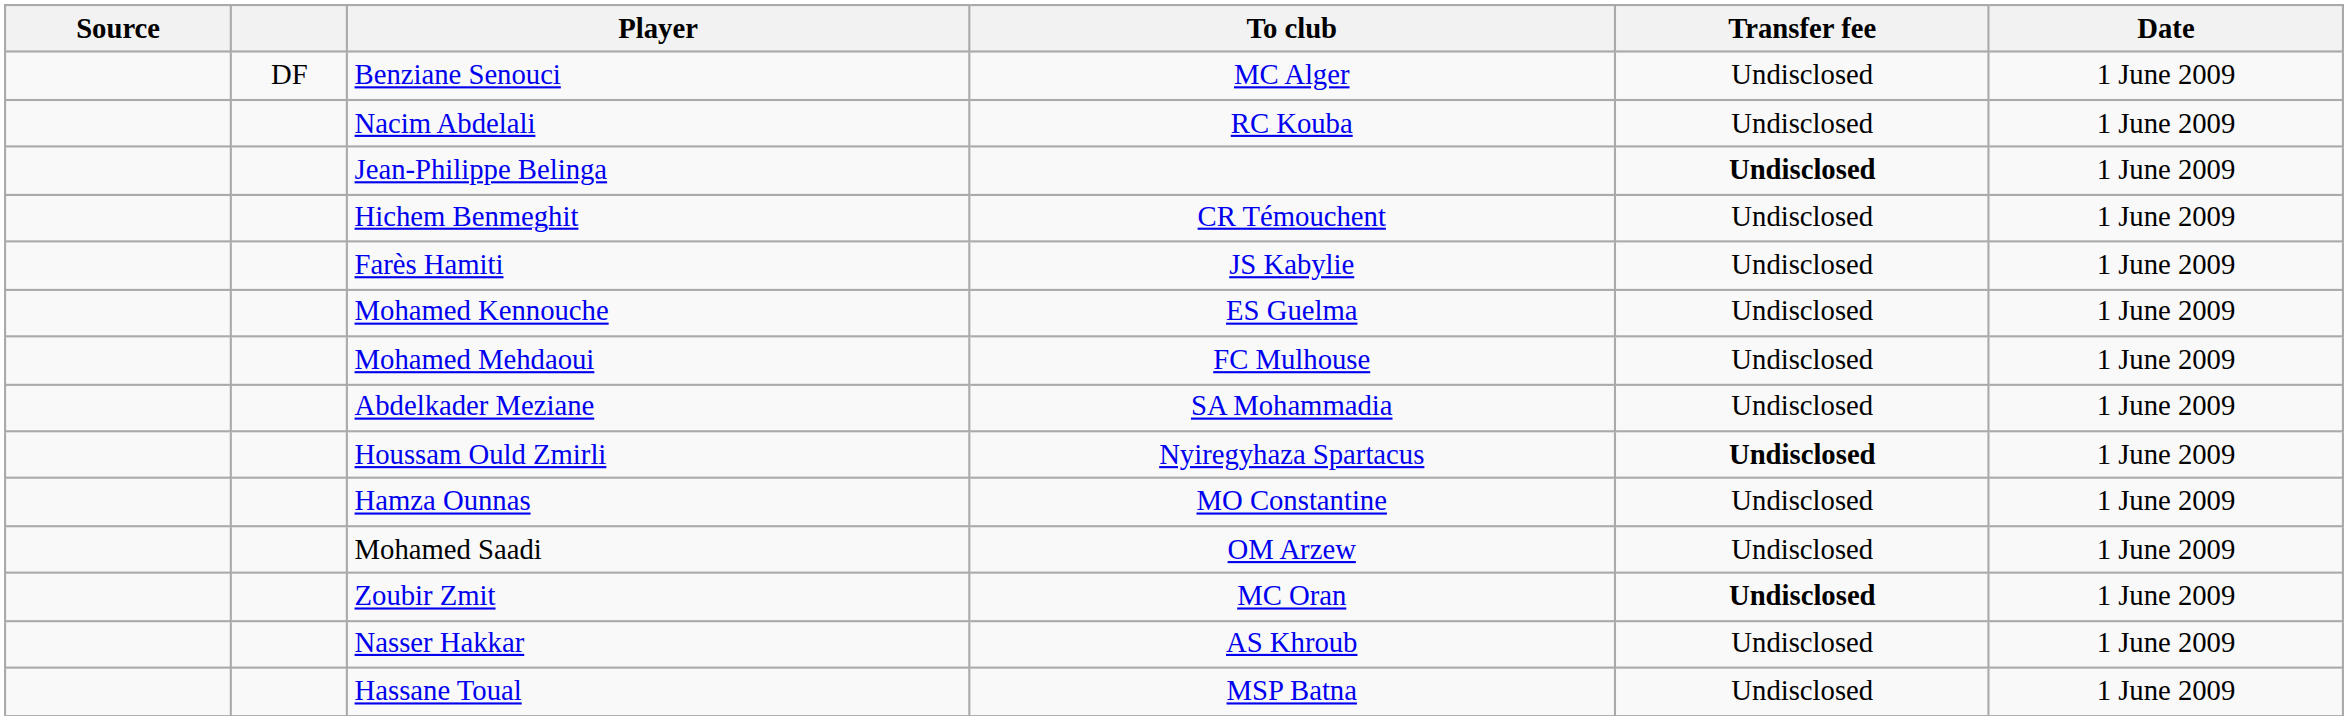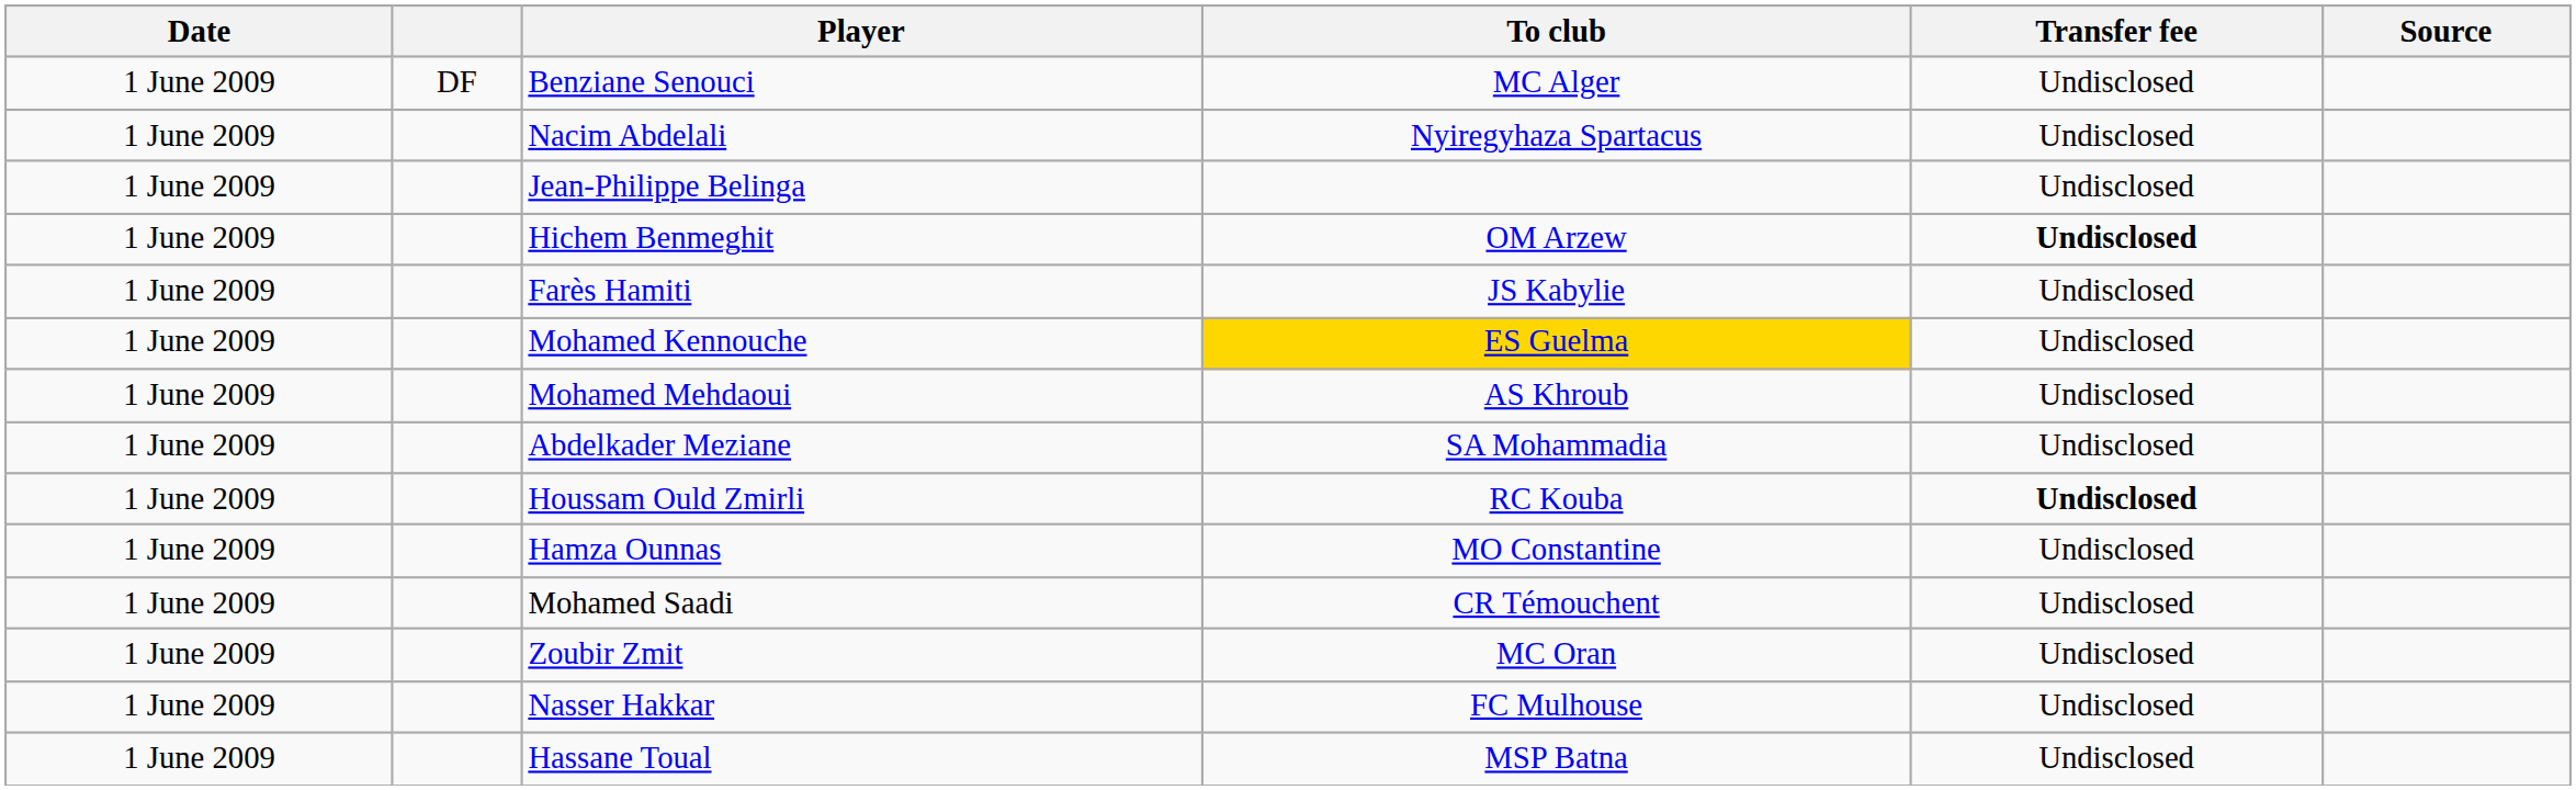 <table class="wikitable sortable" style="width:70%; text-align:center; font-size:85%; text-align:centre;">
 <tr>
-<th>Source</th>
+<th>Date</th>
 <th></th>
 <th>Player</th>
 <th>To club</th>
 <th>Transfer fee</th>
-<th>Date</th>
+<th>Source</th>
 </tr>
 <tr>
-<td></td>
+<td>1 June 2009</td>
 <td>DF</td>
 <td align=left> <a href='#'>Benziane Senouci</a></td>
 <td><a href='#'>MC Alger</a></td>
 <td>Undisclosed</td>
-<td>1 June 2009</td>
+<td></td>
 </tr>
 <tr>
-<td></td>
+<td>1 June 2009</td>
 <td></td>
 <td align=left> <a href='#'>Nacim Abdelali</a></td>
-<td><a href='#'>RC Kouba </a></td>
+<td> <a href='#'>Nyiregyhaza Spartacus</a></td>
 <td>Undisclosed</td>
-<td>1 June 2009</td>
+<td></td>
 </tr>
 <tr>
-<td></td>
+<td>1 June 2009</td>
 <td></td>
 <td align=left> <a href='#'>Jean-Philippe Belinga</a></td>
 <td></td>
-<td><strong>Undisclosed</strong></td>
-<td>1 June 2009</td>
+<td>Undisclosed</td>
+<td></td>
 </tr>
 <tr>
-<td></td>
+<td>1 June 2009</td>
 <td></td>
 <td align=left> <a href='#'>Hichem Benmeghit</a></td>
-<td><a href='#'>CR Témouchent</a></td>
-<td>Undisclosed</td>
-<td>1 June 2009</td>
+<td><a href='#'>OM Arzew</a></td>
+<td><strong>Undisclosed</strong></td>
+<td></td>
 </tr>
 <tr>
-<td></td>
+<td>1 June 2009</td>
 <td></td>
 <td align=left> <a href='#'>Farès Hamiti</a></td>
 <td><a href='#'>JS Kabylie </a></td>
 <td>Undisclosed</td>
-<td>1 June 2009</td>
+<td></td>
 </tr>
 <tr>
-<td></td>
+<td>1 June 2009</td>
 <td></td>
 <td align=left> <a href='#'>Mohamed Kennouche</a></td>
-<td><a href='#'>ES Guelma</a></td>
+<td style="background: gold;"><a href='#'>ES Guelma</a></td>
 <td>Undisclosed</td>
-<td>1 June 2009</td>
+<td></td>
 </tr>
 <tr>
-<td></td>
+<td>1 June 2009</td>
 <td></td>
 <td align=left> <a href='#'>Mohamed Mehdaoui</a></td>
-<td> <a href='#'>FC Mulhouse</a></td>
+<td><a href='#'>AS Khroub</a></td>
 <td>Undisclosed</td>
-<td>1 June 2009</td>
+<td></td>
 </tr>
 <tr>
-<td></td>
+<td>1 June 2009</td>
 <td></td>
 <td align=left> <a href='#'>Abdelkader Meziane</a></td>
 <td><a href='#'>SA Mohammadia</a></td>
 <td>Undisclosed</td>
-<td>1 June 2009</td>
+<td></td>
 </tr>
 <tr>
-<td></td>
+<td>1 June 2009</td>
 <td></td>
 <td align=left> <a href='#'>Houssam Ould Zmirli</a></td>
-<td> <a href='#'>Nyiregyhaza Spartacus</a></td>
+<td><a href='#'>RC Kouba </a></td>
 <td><strong>Undisclosed</strong></td>
-<td>1 June 2009</td>
+<td></td>
 </tr>
 <tr>
-<td></td>
+<td>1 June 2009</td>
 <td></td>
 <td align=left> <a href='#'>Hamza Ounnas</a></td>
 <td><a href='#'>MO Constantine</a></td>
 <td>Undisclosed</td>
-<td>1 June 2009</td>
+<td></td>
 </tr>
 <tr>
-<td></td>
+<td>1 June 2009</td>
 <td></td>
 <td align=left> Mohamed Saadi</td>
-<td><a href='#'>OM Arzew</a></td>
+<td><a href='#'>CR Témouchent</a></td>
 <td>Undisclosed</td>
-<td>1 June 2009</td>
+<td></td>
 </tr>
 <tr>
-<td></td>
+<td>1 June 2009</td>
 <td></td>
 <td align=left> <a href='#'>Zoubir Zmit</a></td>
 <td><a href='#'>MC Oran</a></td>
-<td><strong>Undisclosed</strong></td>
-<td>1 June 2009</td>
+<td>Undisclosed</td>
+<td></td>
 </tr>
 <tr>
-<td></td>
+<td>1 June 2009</td>
 <td></td>
 <td align=left> <a href='#'>Nasser Hakkar</a></td>
-<td><a href='#'>AS Khroub</a></td>
+<td> <a href='#'>FC Mulhouse</a></td>
 <td>Undisclosed</td>
-<td>1 June 2009</td>
+<td></td>
 </tr>
 <tr>
-<td></td>
+<td>1 June 2009</td>
 <td></td>
 <td align=left> <a href='#'>Hassane Toual</a></td>
 <td><a href='#'>MSP Batna </a></td>
 <td>Undisclosed</td>
-<td>1 June 2009</td>
+<td></td>
 </tr>
 </table>
